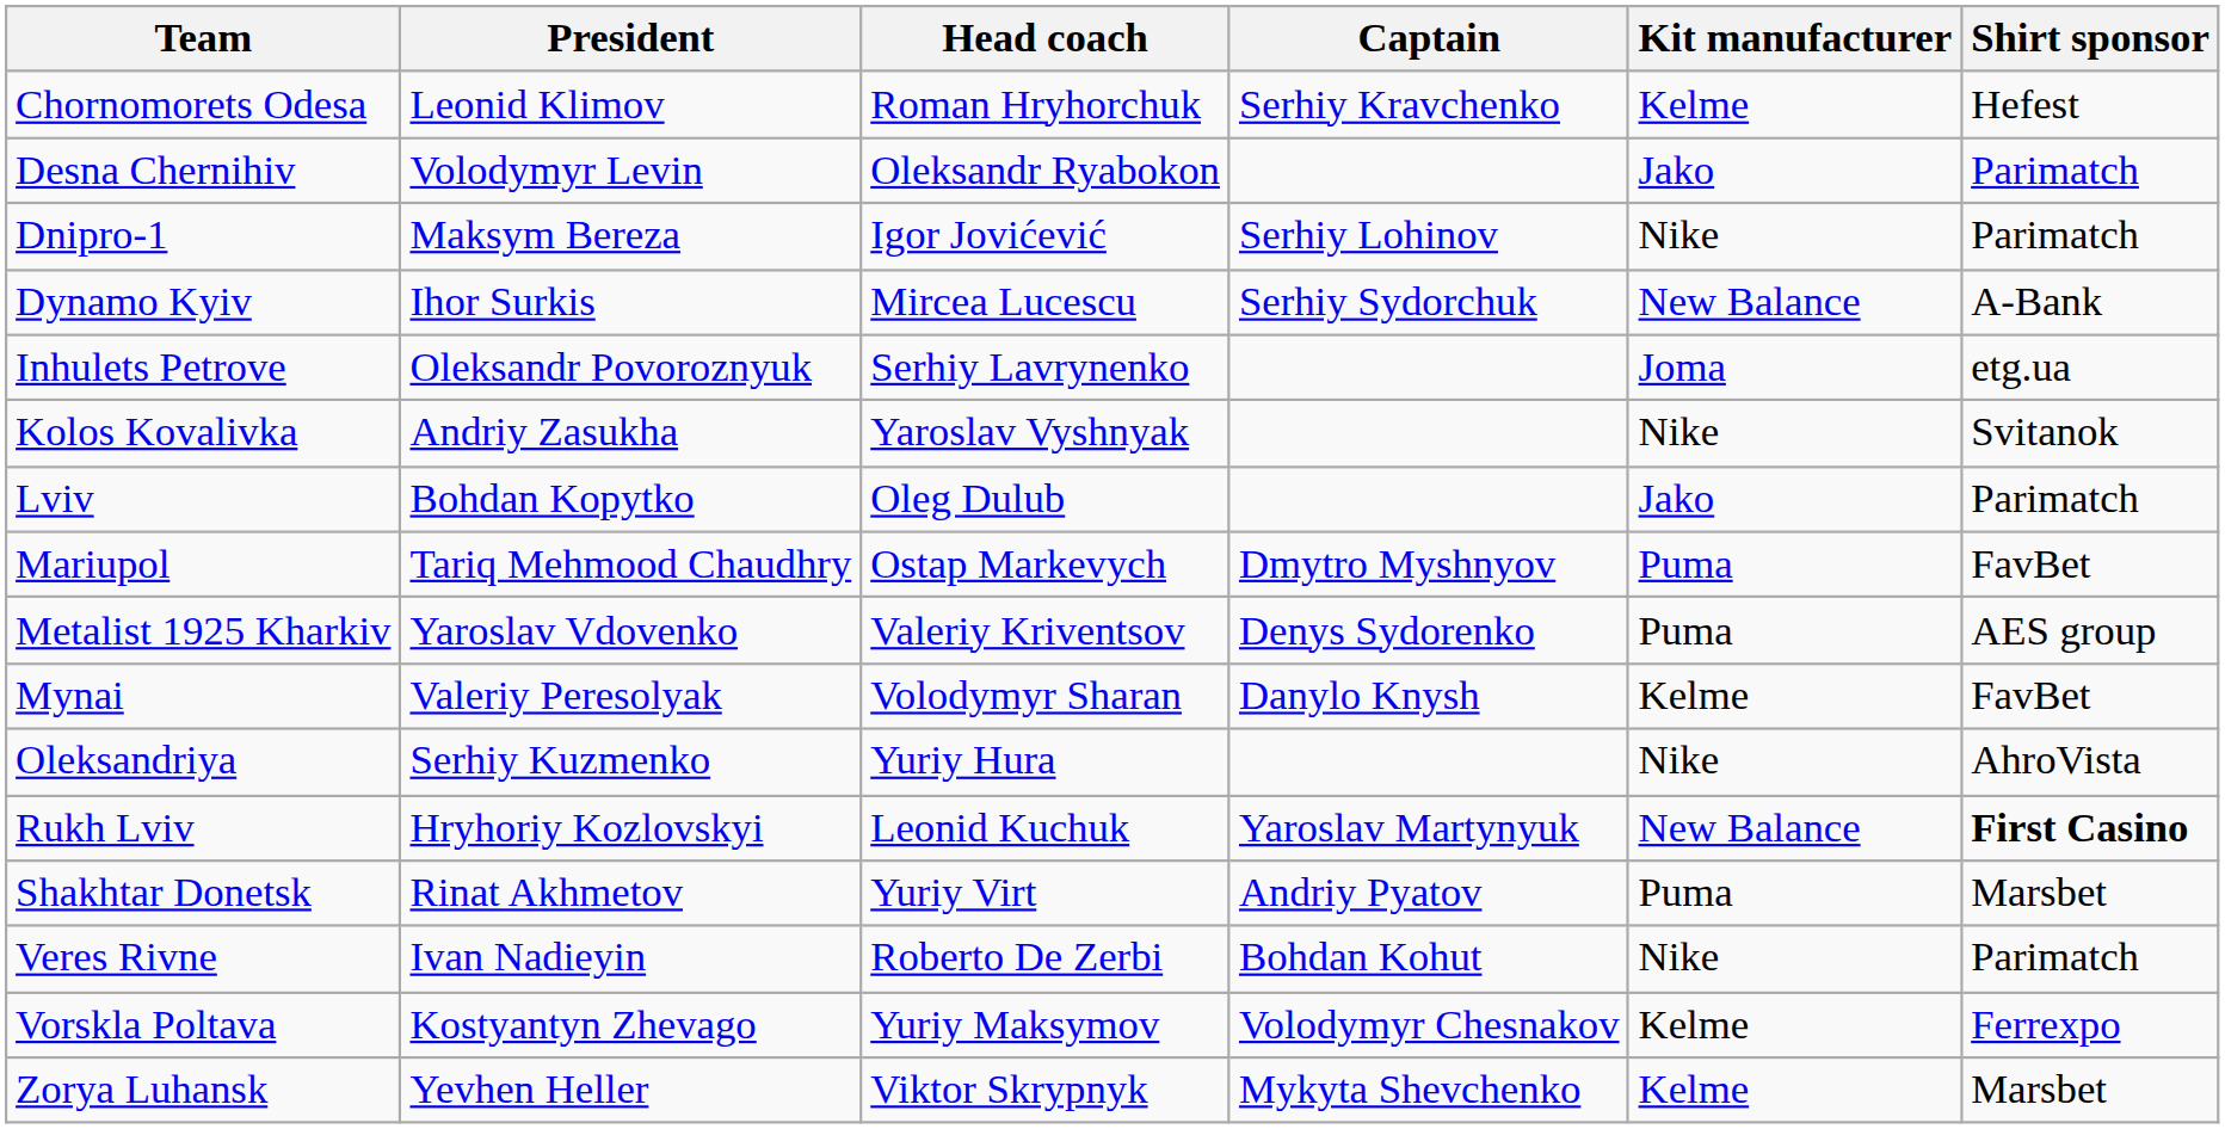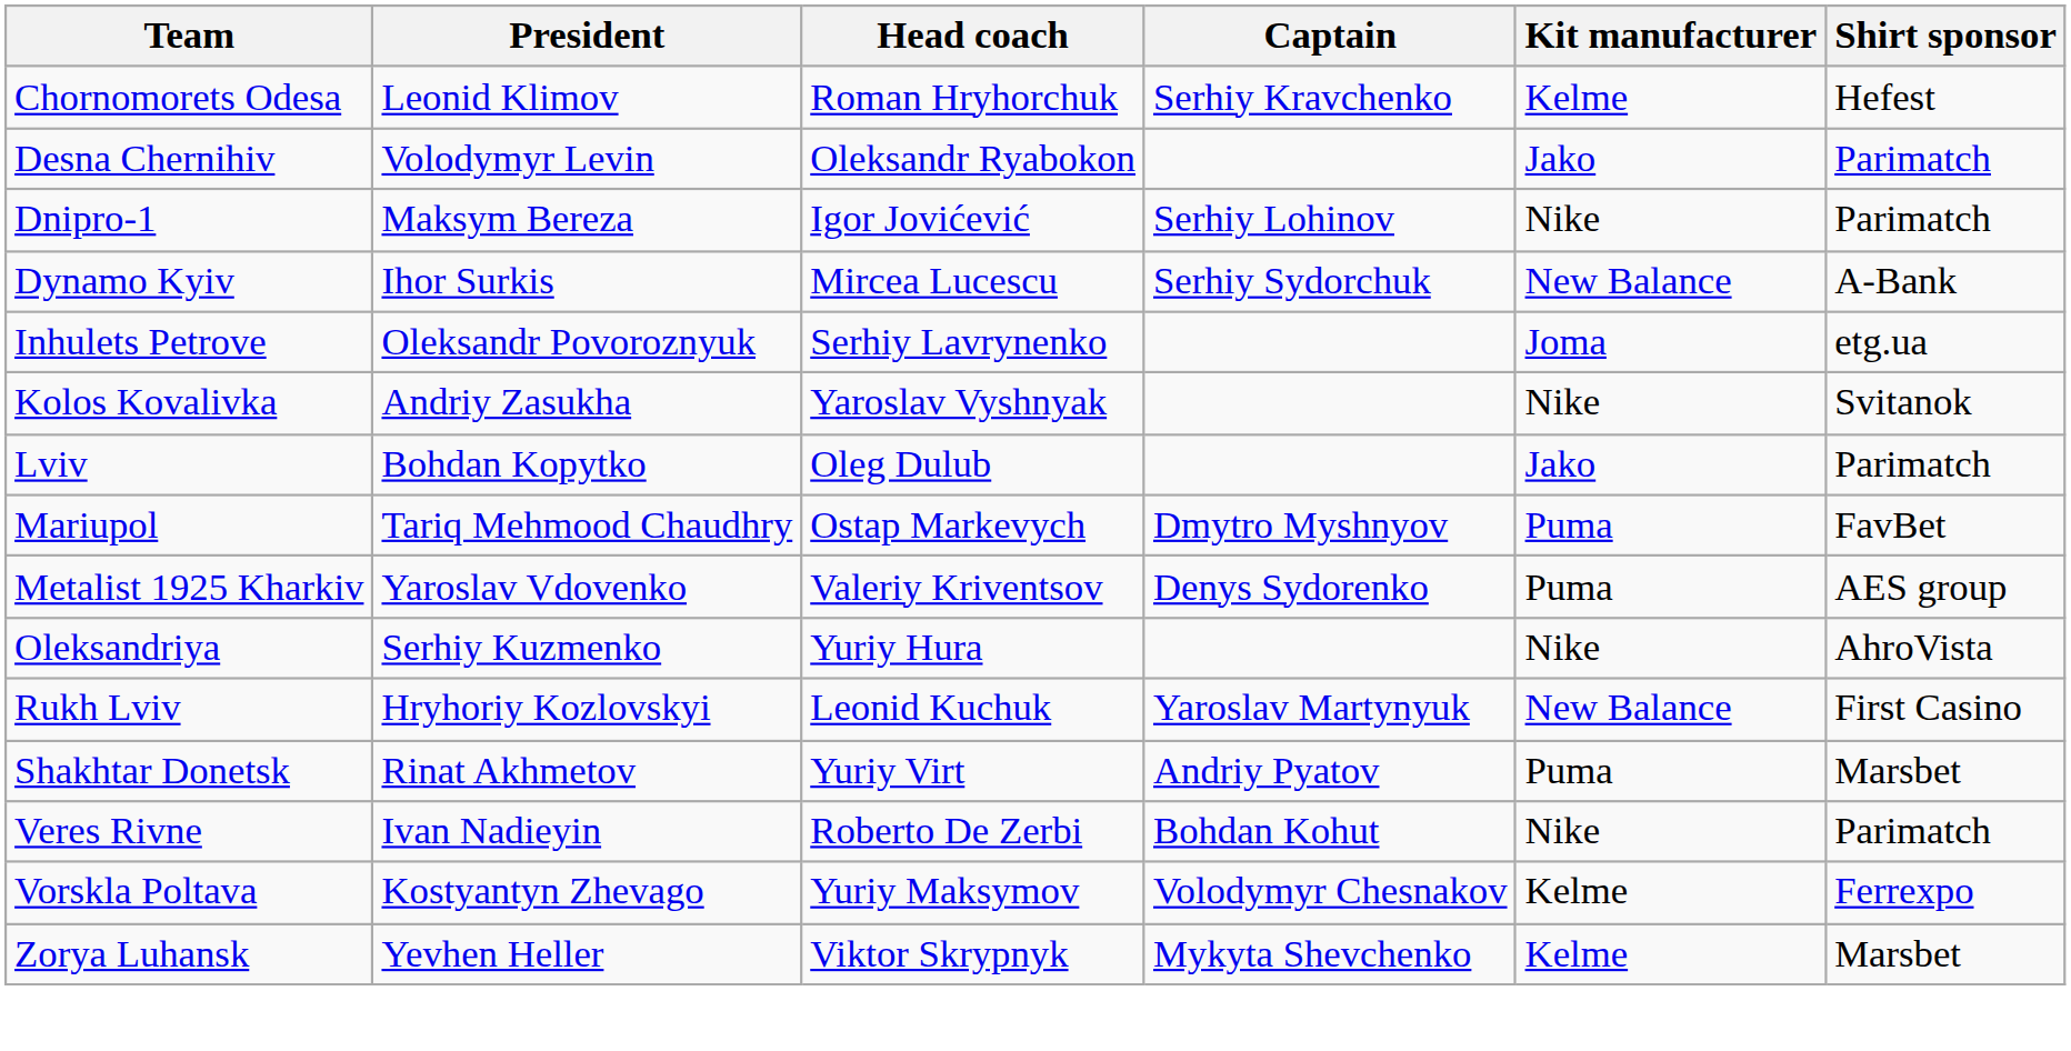 <table class="wikitable" style="text-align:left;">
 <tr>
 <th>Team</th>
 <th>President</th>
 <th>Head coach</th>
 <th>Captain</th>
 <th>Kit manufacturer</th>
 <th>Shirt sponsor</th>
 </tr>
 <tr>
 <td><a href='#'>Chornomorets Odesa</a></td>
 <td><a href='#'>Leonid Klimov</a></td>
 <td> <a href='#'>Roman Hryhorchuk</a></td>
 <td> <a href='#'>Serhiy Kravchenko</a></td>
 <td><a href='#'>Kelme</a></td>
 <td>Hefest</td>
 </tr>
 <tr>
 <td><a href='#'>Desna Chernihiv</a></td>
 <td><a href='#'>Volodymyr Levin</a></td>
 <td> <a href='#'>Oleksandr Ryabokon</a></td>
 <td></td>
 <td><a href='#'>Jako</a></td>
 <td><a href='#'>Parimatch</a></td>
 </tr>
 <tr>
 <td><a href='#'>Dnipro-1</a></td>
 <td><a href='#'>Maksym Bereza</a></td>
 <td> <a href='#'>Igor Jovićević</a></td>
 <td> <a href='#'>Serhiy Lohinov</a></td>
 <td>Nike</td>
 <td>Parimatch</td>
 </tr>
 <tr>
 <td><a href='#'>Dynamo Kyiv</a></td>
 <td><a href='#'>Ihor Surkis</a></td>
 <td> <a href='#'>Mircea Lucescu</a></td>
 <td> <a href='#'>Serhiy Sydorchuk</a></td>
 <td><a href='#'>New Balance</a></td>
 <td>A-Bank</td>
 </tr>
 <tr>
 <td><a href='#'>Inhulets Petrove</a></td>
 <td><a href='#'>Oleksandr Povoroznyuk</a></td>
 <td> <a href='#'>Serhiy Lavrynenko</a></td>
 <td></td>
 <td><a href='#'>Joma</a></td>
 <td>etg.ua</td>
 </tr>
 <tr>
 <td><a href='#'>Kolos Kovalivka</a></td>
 <td><a href='#'>Andriy Zasukha</a></td>
 <td> <a href='#'>Yaroslav Vyshnyak</a></td>
 <td></td>
 <td>Nike</td>
 <td>Svitanok</td>
 </tr>
 <tr>
 <td><a href='#'>Lviv</a></td>
 <td><a href='#'>Bohdan Kopytko</a></td>
 <td> <a href='#'>Oleg Dulub</a></td>
 <td></td>
 <td><a href='#'>Jako</a></td>
 <td>Parimatch</td>
 </tr>
 <tr>
 <td><a href='#'>Mariupol</a></td>
 <td><a href='#'>Tariq Mehmood Chaudhry</a></td>
 <td> <a href='#'>Ostap Markevych</a></td>
 <td> <a href='#'>Dmytro Myshnyov</a></td>
 <td><a href='#'>Puma</a></td>
 <td>FavBet</td>
 </tr>
 <tr>
 <td><a href='#'>Metalist 1925 Kharkiv</a></td>
 <td><a href='#'>Yaroslav Vdovenko</a></td>
 <td> <a href='#'>Valeriy Kriventsov</a></td>
 <td> <a href='#'>Denys Sydorenko</a></td>
 <td>Puma</td>
 <td>AES group</td>
 </tr>
 <tr>
-<td><a href='#'>Mynai</a></td>
-<td><a href='#'>Valeriy Peresolyak</a></td>
-<td> <a href='#'>Volodymyr Sharan</a></td>
-<td> <a href='#'>Danylo Knysh</a></td>
-<td>Kelme</td>
-<td>FavBet</td>
-</tr>
-<tr>
 <td><a href='#'>Oleksandriya</a></td>
 <td><a href='#'>Serhiy Kuzmenko</a></td>
 <td> <a href='#'>Yuriy Hura</a></td>
 <td></td>
 <td>Nike</td>
 <td>AhroVista</td>
 </tr>
 <tr>
 <td><a href='#'>Rukh Lviv</a></td>
 <td><a href='#'>Hryhoriy Kozlovskyi</a></td>
 <td> <a href='#'>Leonid Kuchuk</a></td>
 <td> <a href='#'>Yaroslav Martynyuk</a></td>
 <td><a href='#'>New Balance</a></td>
-<td><strong>First Casino</strong></td>
+<td>First Casino</td>
 </tr>
 <tr>
 <td><a href='#'>Shakhtar Donetsk</a></td>
 <td><a href='#'>Rinat Akhmetov</a></td>
 <td> <a href='#'>Yuriy Virt</a></td>
 <td> <a href='#'>Andriy Pyatov</a></td>
 <td>Puma</td>
 <td>Marsbet</td>
 </tr>
 <tr>
 <td><a href='#'>Veres Rivne</a></td>
 <td><a href='#'>Ivan Nadieyin</a></td>
 <td> <a href='#'>Roberto De Zerbi</a></td>
 <td> <a href='#'>Bohdan Kohut</a></td>
 <td>Nike</td>
 <td>Parimatch</td>
 </tr>
 <tr>
 <td><a href='#'>Vorskla Poltava</a></td>
 <td><a href='#'>Kostyantyn Zhevago</a></td>
 <td> <a href='#'>Yuriy Maksymov</a></td>
 <td> <a href='#'>Volodymyr Chesnakov</a></td>
 <td>Kelme</td>
 <td><a href='#'>Ferrexpo</a></td>
 </tr>
 <tr>
 <td><a href='#'>Zorya Luhansk</a></td>
 <td><a href='#'>Yevhen Heller</a></td>
 <td> <a href='#'>Viktor Skrypnyk</a></td>
 <td> <a href='#'>Mykyta Shevchenko</a></td>
 <td><a href='#'>Kelme</a></td>
 <td>Marsbet</td>
 </tr>
 </table>
